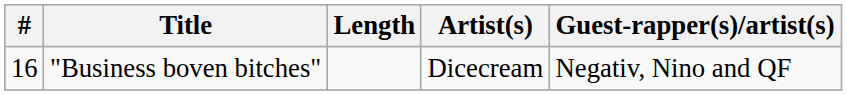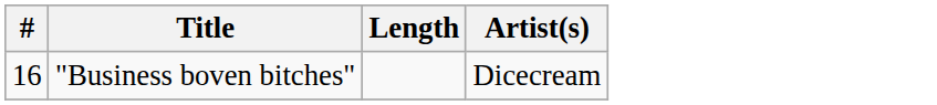 <table class="wikitable">
 <tr>
 <th>#</th>
 <th>Title</th>
 <th>Length</th>
 <th>Artist(s)</th>
-<th>Guest-rapper(s)/artist(s)</th>
 </tr>
 <tr>
 <td>16</td>
 <td>"Business boven bitches"</td>
 <td></td>
 <td>Dicecream</td>
-<td>Negativ, Nino and QF</td>
 </tr>
 </table>
